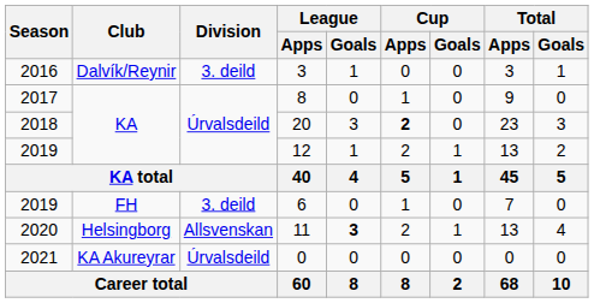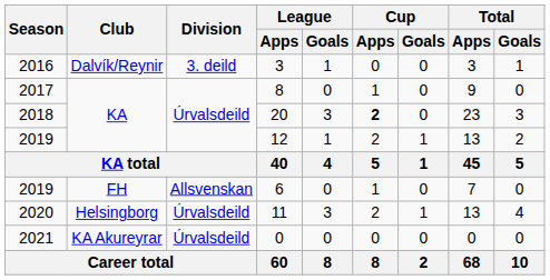 <table class="wikitable" style="text-align: center;">
 <tr>
 <th rowspan="2">Season</th>
 <th rowspan="2">Club</th>
 <th rowspan="2">Division</th>
 <th colspan="2">League</th>
 <th colspan="2">Cup</th>
 <th colspan="2">Total</th>
 </tr>
 <tr>
 <th>Apps</th>
 <th>Goals</th>
 <th>Apps</th>
 <th>Goals</th>
 <th>Apps</th>
 <th>Goals</th>
 </tr>
 <tr>
 <td>2016</td>
 <td><a href='#'>Dalvík/Reynir</a></td>
 <td><a href='#'>3. deild</a></td>
 <td>3</td>
 <td>1</td>
 <td>0</td>
 <td>0</td>
 <td>3</td>
 <td>1</td>
 </tr>
 <tr>
 <td>2017</td>
 <td rowspan="3"><a href='#'>KA</a></td>
 <td rowspan="3"><a href='#'>Úrvalsdeild</a></td>
 <td>8</td>
 <td>0</td>
 <td>1</td>
 <td>0</td>
 <td>9</td>
 <td>0</td>
 </tr>
 <tr>
 <td>2018</td>
 <td>20</td>
 <td>3</td>
 <td><strong>2</strong></td>
 <td>0</td>
 <td>23</td>
 <td>3</td>
 </tr>
 <tr>
 <td>2019</td>
 <td>12</td>
 <td>1</td>
 <td>2</td>
 <td>1</td>
 <td>13</td>
 <td>2</td>
 </tr>
 <tr>
 <th colspan="3"><a href='#'>KA</a> total</th>
 <th>40</th>
 <th>4</th>
 <th>5</th>
 <th>1</th>
 <th>45</th>
 <th>5</th>
 </tr>
 <tr>
 <td>2019</td>
 <td><a href='#'>FH</a></td>
-<td><a href='#'>3. deild</a></td>
+<td><a href='#'>Allsvenskan</a></td>
 <td>6</td>
 <td>0</td>
 <td>1</td>
 <td>0</td>
 <td>7</td>
 <td>0</td>
 </tr>
 <tr>
 <td>2020</td>
 <td><a href='#'>Helsingborg</a></td>
-<td><a href='#'>Allsvenskan</a></td>
+<td><a href='#'>Úrvalsdeild</a></td>
 <td>11</td>
-<td><strong>3</strong></td>
+<td>3</td>
 <td>2</td>
 <td>1</td>
 <td>13</td>
 <td>4</td>
 </tr>
 <tr>
 <td>2021</td>
 <td><a href='#'>KA Akureyrar</a></td>
 <td><a href='#'>Úrvalsdeild</a></td>
 <td>0</td>
 <td>0</td>
 <td>0</td>
 <td>0</td>
 <td>0</td>
 <td>0</td>
 </tr>
 <tr>
 <th colspan="3">Career total</th>
 <th>60</th>
 <th>8</th>
 <th>8</th>
 <th>2</th>
 <th>68</th>
 <th>10</th>
 </tr>
 </table>
